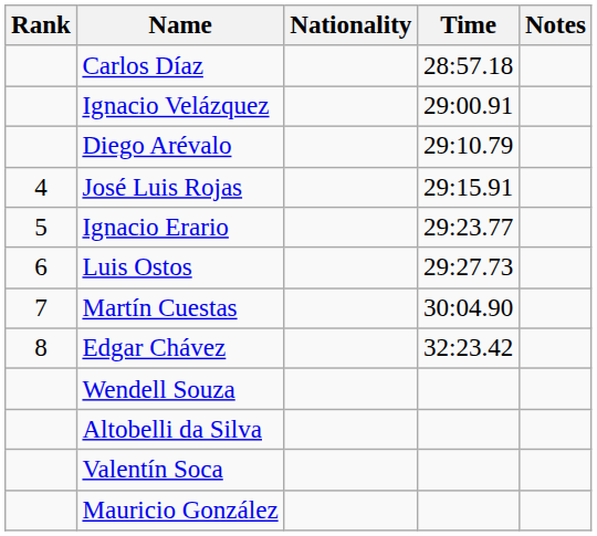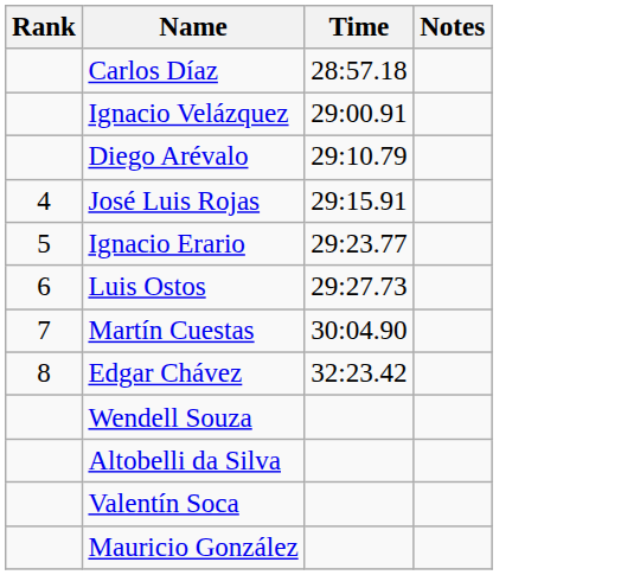 <table class="wikitable sortable" style="text-align:center">
 <tr>
 <th>Rank</th>
 <th>Name</th>
-<th>Nationality</th>
 <th>Time</th>
 <th>Notes</th>
 </tr>
 <tr>
 <td></td>
 <td align=left><a href='#'>Carlos Díaz</a></td>
-<td align=left></td>
 <td>28:57.18</td>
 <td></td>
 </tr>
 <tr>
 <td></td>
 <td align=left><a href='#'>Ignacio Velázquez</a></td>
-<td align=left></td>
 <td>29:00.91</td>
 <td></td>
 </tr>
 <tr>
 <td></td>
 <td align=left><a href='#'>Diego Arévalo</a></td>
-<td align=left></td>
 <td>29:10.79</td>
 <td></td>
 </tr>
 <tr>
 <td>4</td>
 <td align=left><a href='#'>José Luis Rojas</a></td>
-<td align=left></td>
 <td>29:15.91</td>
 <td></td>
 </tr>
 <tr>
 <td>5</td>
 <td align=left><a href='#'>Ignacio Erario</a></td>
-<td align=left></td>
 <td>29:23.77</td>
 <td></td>
 </tr>
 <tr>
 <td>6</td>
 <td align=left><a href='#'>Luis Ostos</a></td>
-<td align=left></td>
 <td>29:27.73</td>
 <td></td>
 </tr>
 <tr>
 <td>7</td>
 <td align=left><a href='#'>Martín Cuestas</a></td>
-<td align=left></td>
 <td>30:04.90</td>
 <td></td>
 </tr>
 <tr>
 <td>8</td>
 <td align=left><a href='#'>Edgar Chávez</a></td>
-<td align=left></td>
 <td>32:23.42</td>
 <td></td>
 </tr>
 <tr>
 <td></td>
 <td align=left><a href='#'>Wendell Souza</a></td>
-<td align=left></td>
 <td></td>
 <td></td>
 </tr>
 <tr>
 <td></td>
 <td align=left><a href='#'>Altobelli da Silva</a></td>
-<td align=left></td>
 <td></td>
 <td></td>
 </tr>
 <tr>
 <td></td>
 <td align=left><a href='#'>Valentín Soca</a></td>
-<td align=left></td>
 <td></td>
 <td></td>
 </tr>
 <tr>
 <td></td>
 <td align=left><a href='#'>Mauricio González</a></td>
-<td align=left></td>
 <td></td>
 <td></td>
 </tr>
 </table>
